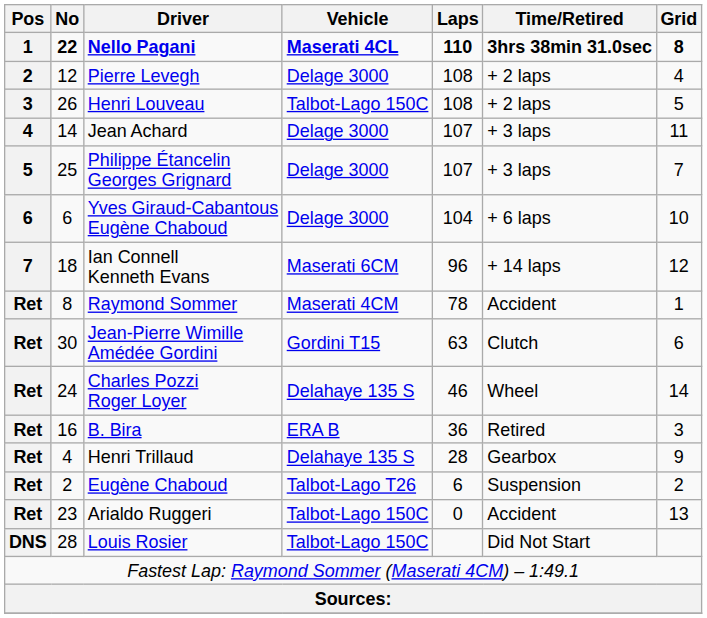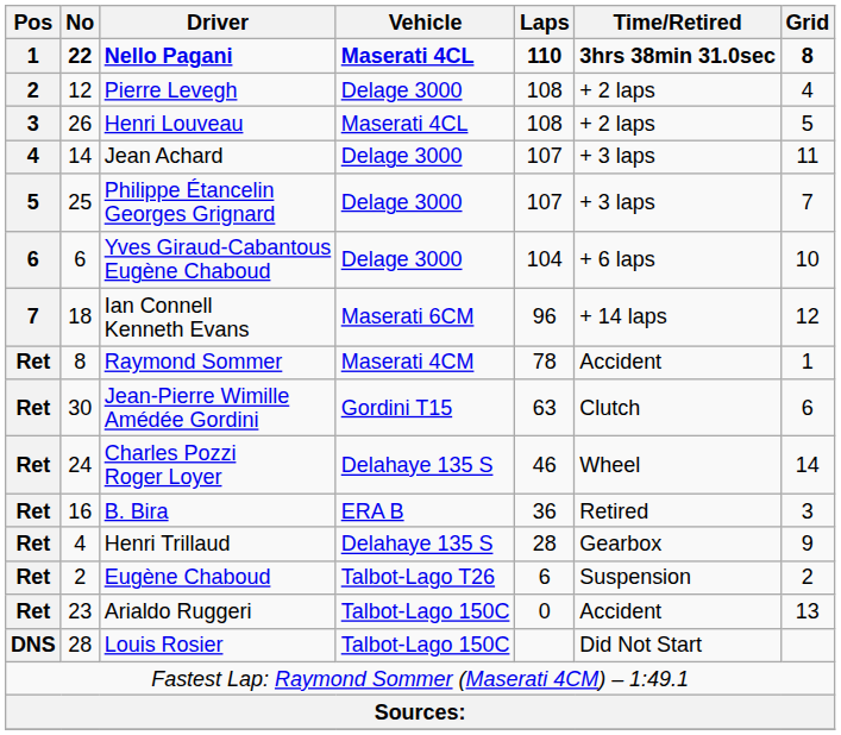 <table class="wikitable" style="font-size: 85%;">
 <tr>
 <th>Pos</th>
 <th>No</th>
 <th>Driver</th>
 <th>Vehicle</th>
 <th>Laps</th>
 <th>Time/Retired</th>
 <th>Grid</th>
 </tr>
 <tr>
 <th>1</th>
 <td align="center"><strong>22</strong></td>
 <td> <strong><a href='#'>Nello Pagani</a></strong></td>
 <td><strong><a href='#'>Maserati 4CL</a></strong></td>
 <td align="center"><strong>110</strong></td>
 <td><strong>3hrs 38min 31.0sec</strong></td>
 <td align="center"><strong>8</strong></td>
 </tr>
 <tr>
 <th>2</th>
 <td align="center">12</td>
 <td> <a href='#'>Pierre Levegh</a></td>
 <td><a href='#'>Delage 3000</a></td>
 <td align="center">108</td>
 <td>+ 2 laps</td>
 <td align="center">4</td>
 </tr>
 <tr>
 <th>3</th>
 <td align="center">26</td>
 <td> <a href='#'>Henri Louveau</a></td>
-<td><a href='#'>Talbot-Lago 150C</a></td>
+<td><a href='#'>Maserati 4CL</a></td>
 <td align="center">108</td>
 <td>+ 2 laps</td>
 <td align="center">5</td>
 </tr>
 <tr>
 <th>4</th>
 <td align="center">14</td>
 <td> Jean Achard</td>
 <td><a href='#'>Delage 3000</a></td>
 <td align="center">107</td>
 <td>+ 3 laps</td>
 <td align="center">11</td>
 </tr>
 <tr>
 <th>5</th>
 <td align="center">25</td>
 <td> <a href='#'>Philippe Étancelin</a><br> <a href='#'>Georges Grignard</a></td>
 <td><a href='#'>Delage 3000</a></td>
 <td align="center">107</td>
 <td>+ 3 laps</td>
 <td align="center">7</td>
 </tr>
 <tr>
 <th>6</th>
 <td align="center">6</td>
 <td> <a href='#'>Yves Giraud-Cabantous</a><br> <a href='#'>Eugène Chaboud</a></td>
 <td><a href='#'>Delage 3000</a></td>
 <td align="center">104</td>
 <td>+ 6 laps</td>
 <td align="center">10</td>
 </tr>
 <tr>
 <th>7</th>
 <td align="center">18</td>
 <td> Ian Connell<br> Kenneth Evans</td>
 <td><a href='#'>Maserati 6CM</a></td>
 <td align="center">96</td>
 <td>+ 14 laps</td>
 <td align="center">12</td>
 </tr>
 <tr>
 <th>Ret</th>
 <td align="center">8</td>
 <td> <a href='#'>Raymond Sommer</a></td>
 <td><a href='#'>Maserati 4CM</a></td>
 <td align="center">78</td>
 <td>Accident</td>
 <td align="center">1</td>
 </tr>
 <tr>
 <th>Ret</th>
 <td align="center">30</td>
 <td> <a href='#'>Jean-Pierre Wimille</a><br> <a href='#'>Amédée Gordini</a></td>
 <td><a href='#'>Gordini T15</a></td>
 <td align="center">63</td>
 <td>Clutch</td>
 <td align="center">6</td>
 </tr>
 <tr>
 <th>Ret</th>
 <td align="center">24</td>
 <td> <a href='#'>Charles Pozzi</a><br> <a href='#'>Roger Loyer</a></td>
 <td><a href='#'>Delahaye 135 S</a></td>
 <td align="center">46</td>
 <td>Wheel</td>
 <td align="center">14</td>
 </tr>
 <tr>
 <th>Ret</th>
 <td align="center">16</td>
 <td> <a href='#'>B. Bira</a></td>
 <td><a href='#'>ERA B</a></td>
 <td align="center">36</td>
 <td>Retired</td>
 <td align="center">3</td>
 </tr>
 <tr>
 <th>Ret</th>
 <td align="center">4</td>
 <td> Henri Trillaud</td>
 <td><a href='#'>Delahaye 135 S</a></td>
 <td align="center">28</td>
 <td>Gearbox</td>
 <td align="center">9</td>
 </tr>
 <tr>
 <th>Ret</th>
 <td align="center">2</td>
 <td> <a href='#'>Eugène Chaboud</a></td>
 <td><a href='#'>Talbot-Lago T26</a></td>
 <td align="center">6</td>
 <td>Suspension</td>
 <td align="center">2</td>
 </tr>
 <tr>
 <th>Ret</th>
 <td align="center">23</td>
 <td> Arialdo Ruggeri</td>
 <td><a href='#'>Talbot-Lago 150C</a></td>
 <td align="center">0</td>
 <td>Accident</td>
 <td align="center">13</td>
 </tr>
 <tr>
 <th>DNS</th>
 <td align="center">28</td>
 <td> <a href='#'>Louis Rosier</a></td>
 <td><a href='#'>Talbot-Lago 150C</a></td>
 <td></td>
 <td>Did Not Start</td>
 <td></td>
 </tr>
 <tr>
 <td colspan="8" align="center"><em>Fastest Lap: <a href='#'>Raymond Sommer</a> (<a href='#'>Maserati 4CM</a>) – 1:49.1</em></td>
 </tr>
 <tr>
 <th colspan="8">Sources:</th>
 </tr>
 <tr>
 </tr>
 </table>
